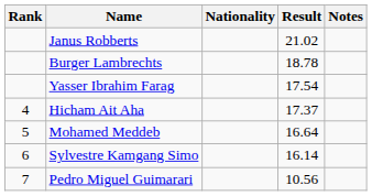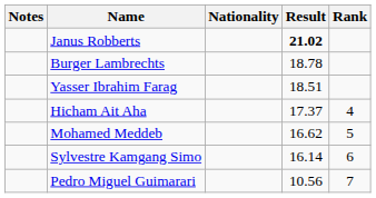 <table class="wikitable sortable" style="text-align:center">
 <tr>
-<th>Rank</th>
+<th>Notes</th>
 <th>Name</th>
 <th>Nationality</th>
 <th>Result</th>
-<th>Notes</th>
+<th>Rank</th>
 </tr>
 <tr>
 <td></td>
 <td align=left><a href='#'>Janus Robberts</a></td>
 <td align=left></td>
-<td>21.02</td>
+<td><strong>21.02</strong></td>
 <td></td>
 </tr>
 <tr>
 <td></td>
 <td align=left><a href='#'>Burger Lambrechts</a></td>
 <td align=left></td>
 <td>18.78</td>
 <td></td>
 </tr>
 <tr>
 <td></td>
 <td align=left><a href='#'>Yasser Ibrahim Farag</a></td>
 <td align=left></td>
-<td>17.54</td>
+<td>18.51</td>
 <td></td>
 </tr>
 <tr>
-<td>4</td>
+<td></td>
 <td align=left><a href='#'>Hicham Ait Aha</a></td>
 <td align=left></td>
 <td>17.37</td>
-<td></td>
+<td>4</td>
 </tr>
 <tr>
-<td>5</td>
+<td></td>
 <td align=left><a href='#'>Mohamed Meddeb</a></td>
 <td align=left></td>
-<td>16.64</td>
-<td></td>
+<td>16.62</td>
+<td>5</td>
 </tr>
 <tr>
-<td>6</td>
+<td></td>
 <td align=left><a href='#'>Sylvestre Kamgang Simo</a></td>
 <td align=left></td>
 <td>16.14</td>
-<td></td>
+<td>6</td>
 </tr>
 <tr>
-<td>7</td>
+<td></td>
 <td align=left><a href='#'>Pedro Miguel Guimarari</a></td>
 <td align=left></td>
 <td>10.56</td>
-<td></td>
+<td>7</td>
 </tr>
 </table>
